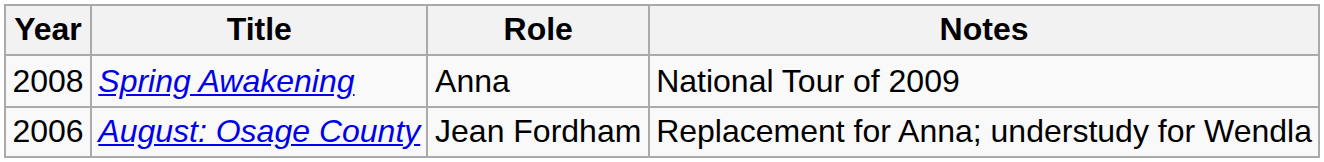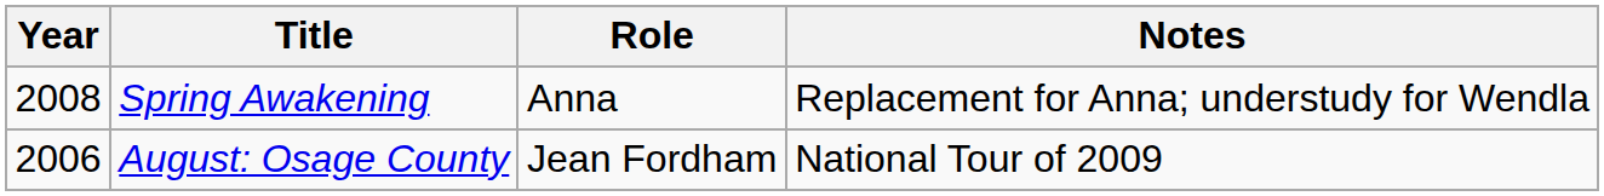 <table class="wikitable plainrowheaders">
 <tr>
 <th>Year</th>
 <th>Title</th>
 <th>Role</th>
 <th>Notes</th>
 </tr>
 <tr>
 <td>2008</td>
 <td><em><a href='#'>Spring Awakening</a></em></td>
 <td>Anna</td>
-<td>National Tour of 2009</td>
+<td>Replacement for Anna; understudy for Wendla</td>
 </tr>
 <tr>
 <td>2006</td>
 <td><em><a href='#'>August: Osage County</a></em></td>
 <td>Jean Fordham</td>
-<td>Replacement for Anna; understudy for Wendla</td>
+<td>National Tour of 2009</td>
 </tr>
 </table>
